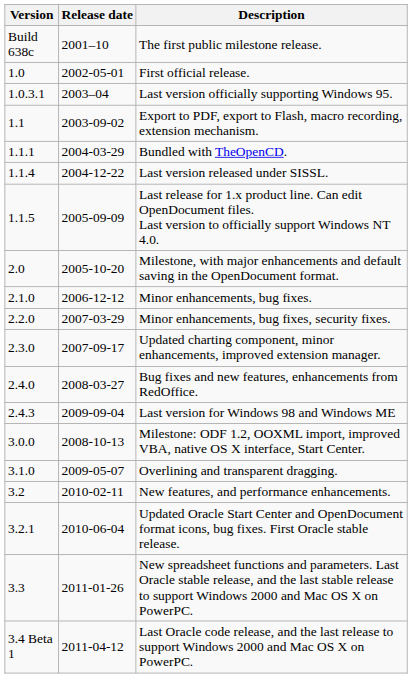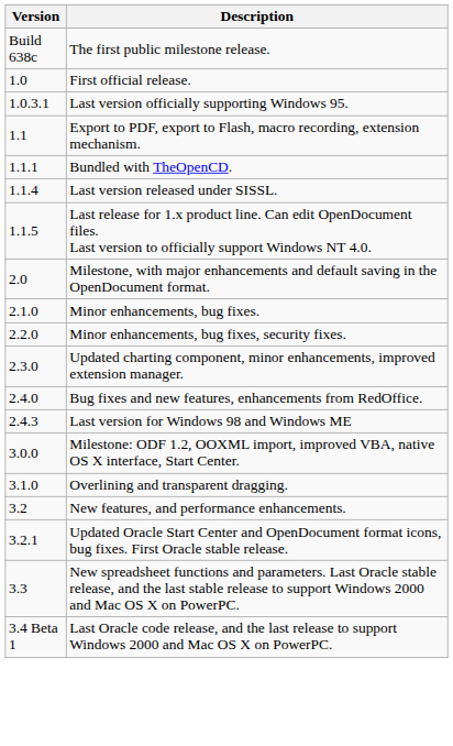 <table class="wikitable floatright" style="width: 30em; margin-left:1em;">
 <tr>
 <th>Version</th>
-<th style=white-space:nowrap>Release date</th>
 <th>Description</th>
 </tr>
 <tr>
 <td>Build 638c</td>
-<td>2001–10</td>
 <td>The first public milestone release.</td>
 </tr>
 <tr>
 <td>1.0</td>
-<td>2002-05-01</td>
 <td>First official release.</td>
 </tr>
 <tr>
 <td>1.0.3.1</td>
-<td>2003–04</td>
 <td>Last version officially supporting Windows 95.</td>
 </tr>
 <tr>
 <td>1.1</td>
-<td>2003-09-02</td>
 <td>Export to PDF, export to Flash, macro recording, extension mechanism.</td>
 </tr>
 <tr>
 <td>1.1.1</td>
-<td>2004-03-29</td>
 <td>Bundled with <a href='#'>TheOpenCD</a>.</td>
 </tr>
 <tr>
 <td>1.1.4</td>
-<td>2004-12-22</td>
 <td>Last version released under SISSL.</td>
 </tr>
 <tr>
 <td>1.1.5</td>
-<td>2005-09-09</td>
 <td>Last release for 1.x product line. Can edit OpenDocument files.<br>Last version to officially support Windows NT 4.0.</td>
 </tr>
 <tr>
 <td>2.0</td>
-<td>2005-10-20</td>
 <td>Milestone, with major enhancements and default saving in the OpenDocument format.</td>
 </tr>
 <tr>
 <td>2.1.0</td>
-<td>2006-12-12</td>
 <td>Minor enhancements, bug fixes.</td>
 </tr>
 <tr>
 <td>2.2.0</td>
-<td>2007-03-29</td>
 <td>Minor enhancements, bug fixes, security fixes.</td>
 </tr>
 <tr>
 <td>2.3.0</td>
-<td>2007-09-17</td>
 <td>Updated charting component, minor enhancements, improved extension manager.</td>
 </tr>
 <tr>
 <td>2.4.0</td>
-<td>2008-03-27</td>
 <td>Bug fixes and new features, enhancements from RedOffice.</td>
 </tr>
 <tr>
 <td>2.4.3</td>
-<td>2009-09-04</td>
 <td>Last version for Windows 98 and Windows ME</td>
 </tr>
 <tr>
 <td>3.0.0</td>
-<td>2008-10-13</td>
 <td>Milestone: ODF 1.2, OOXML import, improved VBA, native OS X interface, Start Center.</td>
 </tr>
 <tr>
 <td>3.1.0</td>
-<td>2009-05-07</td>
 <td>Overlining and transparent dragging.</td>
 </tr>
 <tr>
 <td>3.2</td>
-<td>2010-02-11</td>
 <td>New features, and performance enhancements.</td>
 </tr>
 <tr>
 <td>3.2.1</td>
-<td>2010-06-04</td>
 <td>Updated Oracle Start Center and OpenDocument format icons, bug fixes. First Oracle stable release.</td>
 </tr>
 <tr>
 <td>3.3</td>
-<td>2011-01-26</td>
 <td>New spreadsheet functions and parameters. Last Oracle stable release, and the last stable release to support Windows 2000 and Mac OS X on PowerPC.</td>
 </tr>
 <tr>
 <td>3.4 Beta 1</td>
-<td>2011-04-12</td>
 <td>Last Oracle code release, and the last release to support Windows 2000 and Mac OS X on PowerPC.</td>
 </tr>
 </table>
